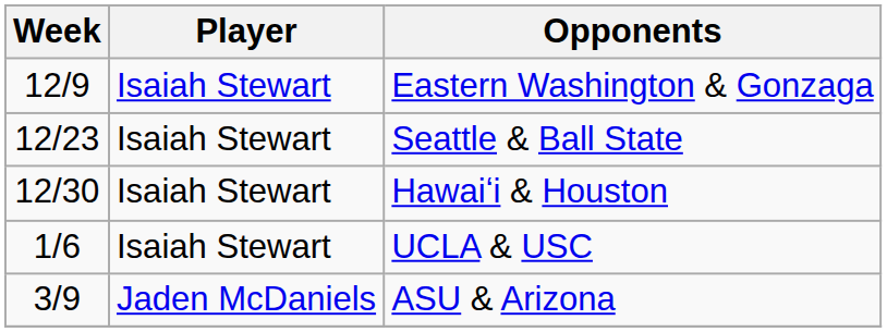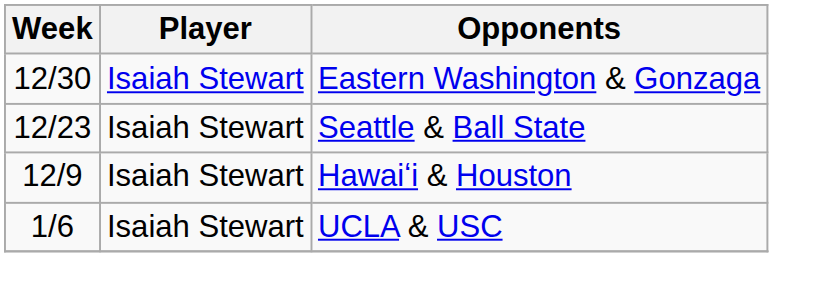 <table class=wikitable>
 <tr>
 <th>Week</th>
 <th>Player</th>
 <th>Opponents</th>
 </tr>
 <tr>
-<td align=center>12/9</td>
+<td align=center>12/30</td>
 <td><a href='#'>Isaiah Stewart</a></td>
 <td><a href='#'>Eastern Washington</a> & <a href='#'>Gonzaga</a></td>
 </tr>
 <tr>
 <td align=center>12/23</td>
 <td>Isaiah Stewart</td>
 <td><a href='#'>Seattle</a> & <a href='#'>Ball State</a></td>
 </tr>
 <tr>
-<td align=center>12/30</td>
+<td align=center>12/9</td>
 <td>Isaiah Stewart</td>
 <td><a href='#'>Hawaiʻi</a> & <a href='#'>Houston</a></td>
 </tr>
 <tr>
 <td align=center>1/6</td>
 <td>Isaiah Stewart</td>
 <td><a href='#'>UCLA</a> & <a href='#'>USC</a></td>
 </tr>
 <tr>
-<td align=center>3/9</td>
-<td><a href='#'>Jaden McDaniels</a></td>
-<td><a href='#'>ASU</a> & <a href='#'>Arizona</a></td>
-</tr>
-<tr>
 </tr>
 </table>
